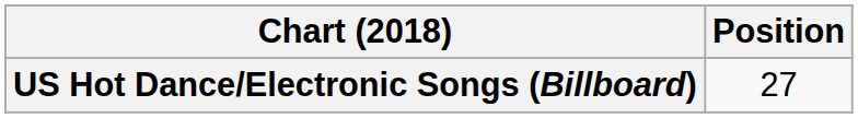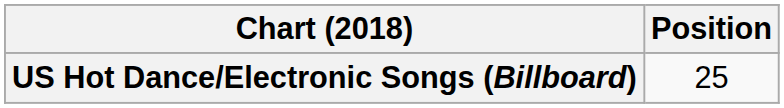 <table class="wikitable plainrowheaders" style="text-align:center">
 <tr>
 <th scope="col">Chart (2018)</th>
 <th scope="col">Position</th>
 </tr>
 <tr>
 <th scope="row">US Hot Dance/Electronic Songs (<em>Billboard</em>)</th>
-<td>27</td>
+<td>25</td>
 </tr>
 </table>
